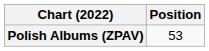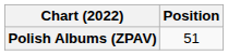 <table class="wikitable sortable plainrowheaders" style="text-align:center">
 <tr>
 <th scope="col">Chart (2022)</th>
 <th scope="col">Position</th>
 </tr>
 <tr>
 <th scope="row">Polish Albums (ZPAV)</th>
-<td>53</td>
+<td>51</td>
 </tr>
 </table>
